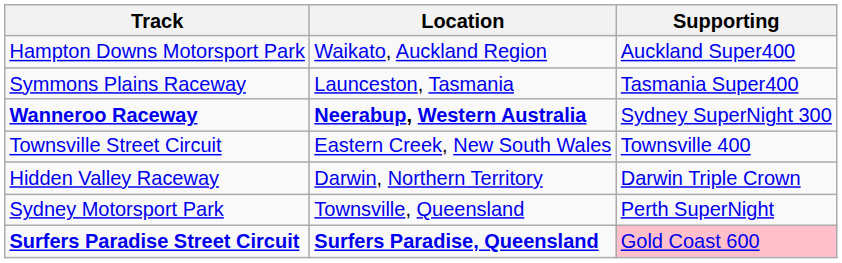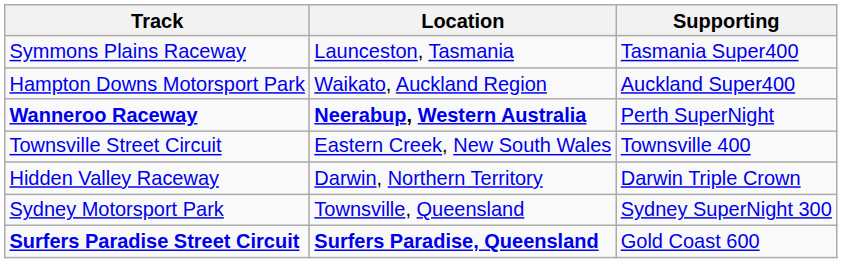 <table class="wikitable" style="font-size: 85%;">
 <tr>
 <th>Track</th>
 <th>Location</th>
 <th>Supporting</th>
 </tr>
 <tr>
+<td><a href='#'>Symmons Plains Raceway</a></td>
+<td> <a href='#'>Launceston</a>, <a href='#'>Tasmania</a></td>
+<td><a href='#'>Tasmania Super400</a></td>
+</tr>
+<tr>
 <td><a href='#'>Hampton Downs Motorsport Park</a></td>
 <td> <a href='#'>Waikato</a>, <a href='#'>Auckland Region</a></td>
 <td><a href='#'>Auckland Super400</a></td>
 </tr>
 <tr>
-<td><a href='#'>Symmons Plains Raceway</a></td>
-<td> <a href='#'>Launceston</a>, <a href='#'>Tasmania</a></td>
-<td><a href='#'>Tasmania Super400</a></td>
-</tr>
-<tr>
 <td><strong><a href='#'>Wanneroo Raceway</a></strong></td>
 <td> <strong><a href='#'>Neerabup</a>, <a href='#'>Western Australia</a></strong></td>
-<td><a href='#'>Sydney SuperNight 300</a></td>
+<td><a href='#'>Perth SuperNight</a></td>
 </tr>
 <tr>
 <td><a href='#'>Townsville Street Circuit</a></td>
 <td> <a href='#'>Eastern Creek</a>, <a href='#'>New South Wales</a></td>
 <td><a href='#'>Townsville 400</a></td>
 </tr>
 <tr>
 <td><a href='#'>Hidden Valley Raceway</a></td>
 <td> <a href='#'>Darwin</a>, <a href='#'>Northern Territory</a></td>
 <td><a href='#'>Darwin Triple Crown</a></td>
 </tr>
 <tr>
 <td><a href='#'>Sydney Motorsport Park</a></td>
 <td> <a href='#'>Townsville</a>, <a href='#'>Queensland</a></td>
-<td><a href='#'>Perth SuperNight</a></td>
+<td><a href='#'>Sydney SuperNight 300</a></td>
 </tr>
 <tr>
 <td><strong><a href='#'>Surfers Paradise Street Circuit</a></strong></td>
 <td> <strong><a href='#'>Surfers Paradise, Queensland</a></strong></td>
-<td style="background: pink;"><a href='#'>Gold Coast 600</a></td>
+<td><a href='#'>Gold Coast 600</a></td>
 </tr>
 </table>
